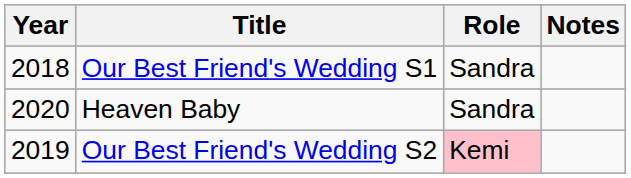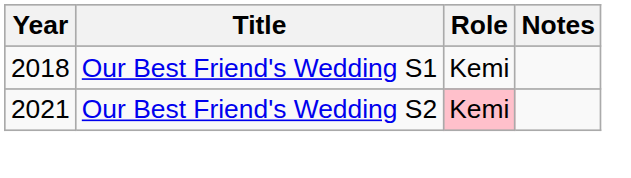 <table class="wikitable sortable">
 <tr>
 <th scope="col">Year</th>
 <th scope="col">Title</th>
 <th scope="col">Role</th>
 <th scope="col">Notes</th>
 </tr>
 <tr>
 <td>2018</td>
 <td><a href='#'>Our Best Friend's Wedding</a> S1</td>
-<td>Sandra</td>
+<td>Kemi</td>
 <td></td>
 </tr>
 <tr>
-<td>2020</td>
-<td>Heaven Baby</td>
-<td>Sandra</td>
-<td></td>
-</tr>
-<tr>
-<td>2019</td>
+<td>2021</td>
 <td><a href='#'>Our Best Friend's Wedding</a> S2</td>
 <td style="background: pink;">Kemi</td>
 <td></td>
 </tr>
 </table>
